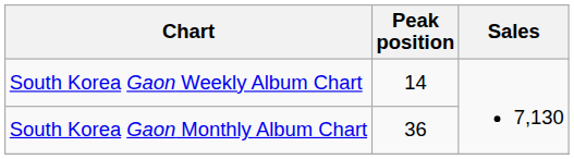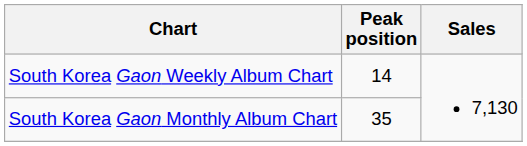 <table class="wikitable sortable">
 <tr>
 <th>Chart</th>
 <th>Peak<br>position</th>
 <th>Sales</th>
 </tr>
 <tr>
 <td><a href='#'>South Korea</a> <a href='#'><em>Gaon</em> Weekly Album Chart</a></td>
 <td align="center">14</td>
 <td rowspan="2"><br><ul><li>7,130</li></ul></td>
 </tr>
 <tr>
 <td><a href='#'>South Korea</a> <a href='#'><em>Gaon</em> Monthly Album Chart</a></td>
-<td align="center">36</td>
+<td align="center">35</td>
 </tr>
 <tr>
 </tr>
 </table>
